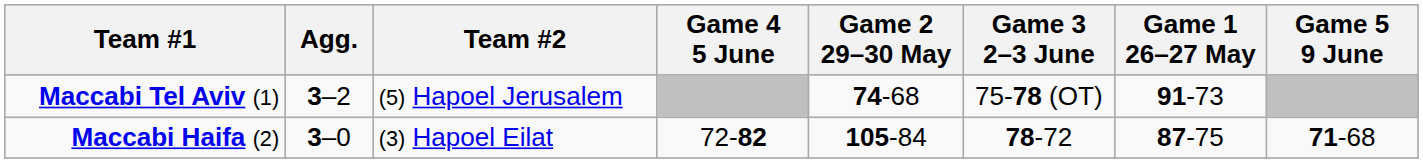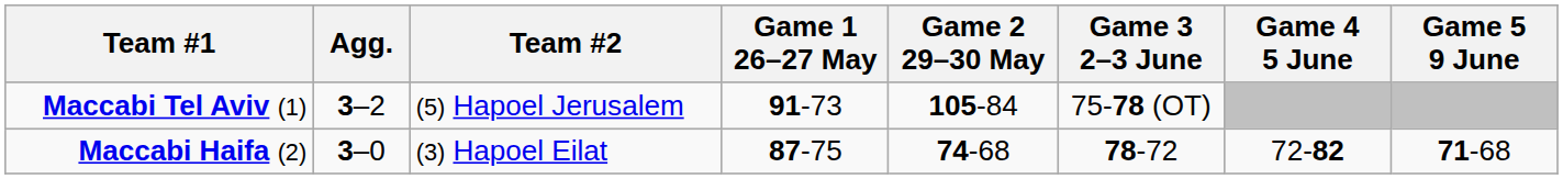 <table class=wikitable style="text-align:center">
 <tr>
 <th width=200>Team #1</th>
 <th width=50>Agg.</th>
 <th width=200>Team #2</th>
-<th width=100>Game 4<br>5 June</th>
+<th width=100>Game 1<br>26–27 May</th>
 <th width=100>Game 2<br>29–30 May</th>
 <th width=100>Game 3<br>2–3 June</th>
-<th width=100>Game 1<br>26–27 May</th>
+<th width=100>Game 4<br>5 June</th>
 <th width=100>Game 5<br>9 June</th>
 </tr>
 <tr>
 <td align=right><strong><a href='#'>Maccabi Tel Aviv</a></strong> <small>(1)</small></td>
 <td><strong>3</strong>–2</td>
 <td align=left><small>(5)</small> <a href='#'>Hapoel Jerusalem</a></td>
+<td><strong>91</strong>-73</td>
+<td><strong>105</strong>-84</td>
+<td>75-<strong>78</strong> (OT)</td>
 <td bgcolor=#C0C0C0></td>
-<td><strong>74</strong>-68</td>
-<td>75-<strong>78</strong> (OT)</td>
-<td><strong>91</strong>-73</td>
 <td bgcolor=#C0C0C0></td>
 </tr>
 <tr>
 <td align=right><strong><a href='#'>Maccabi Haifa</a></strong> <small>(2)</small></td>
 <td><strong>3</strong>–0</td>
 <td align=left><small>(3)</small> <a href='#'>Hapoel Eilat</a></td>
+<td><strong>87</strong>-75</td>
+<td><strong>74</strong>-68</td>
+<td><strong>78</strong>-72</td>
 <td>72-<strong>82</strong></td>
-<td><strong>105</strong>-84</td>
-<td><strong>78</strong>-72</td>
-<td><strong>87</strong>-75</td>
 <td><strong>71</strong>-68</td>
 </tr>
 </table>
